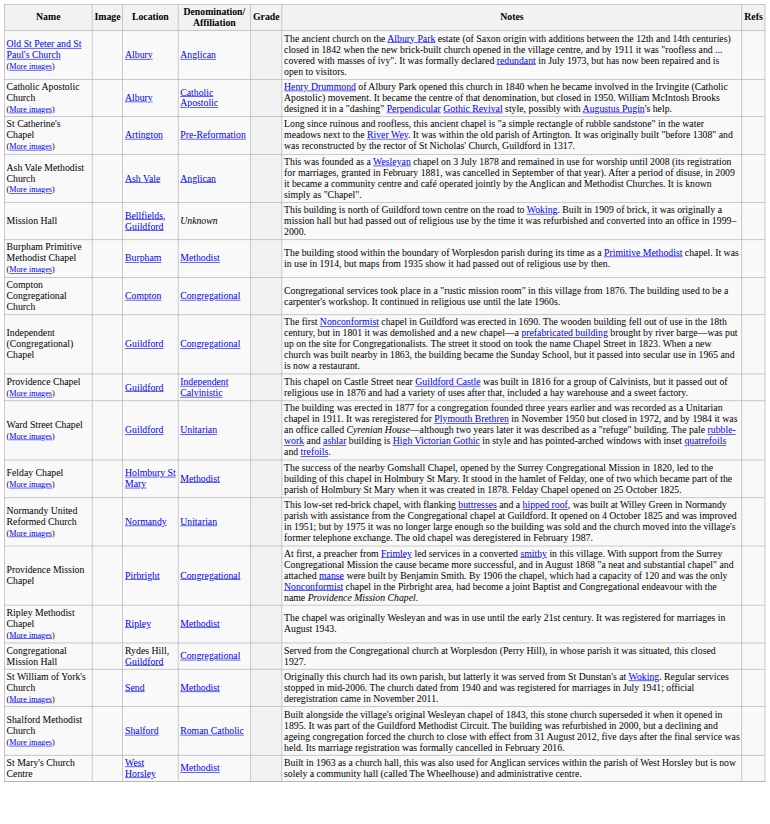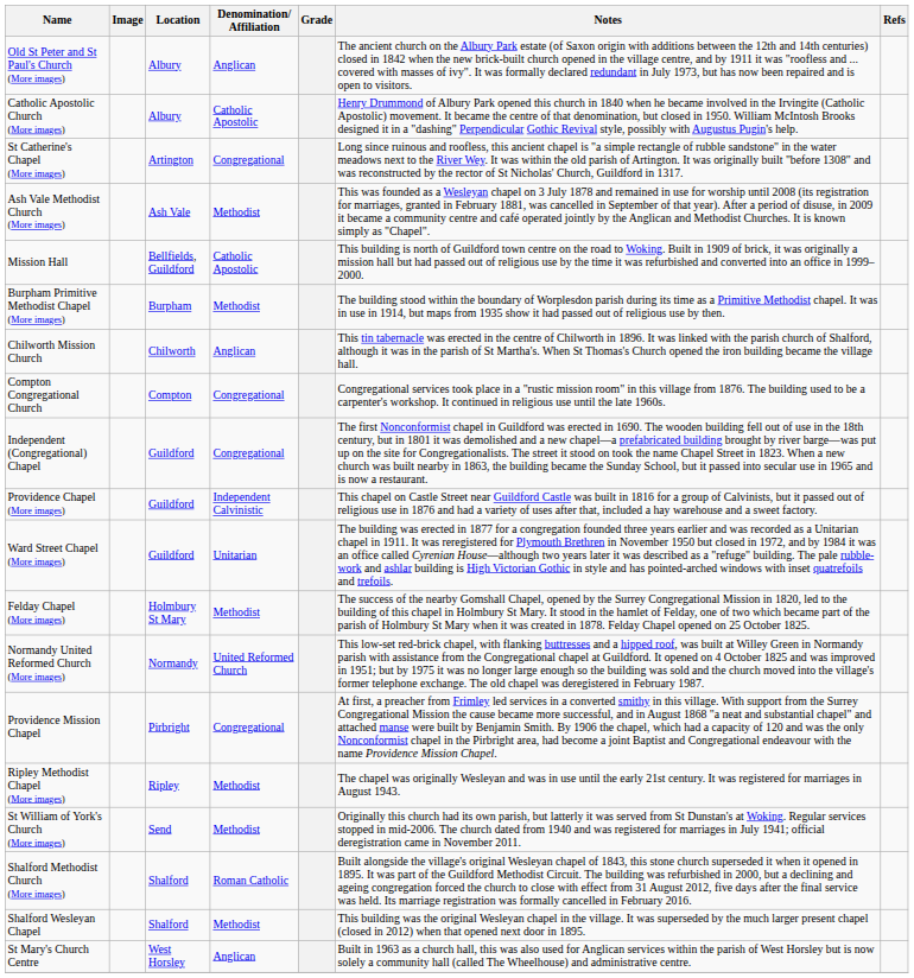 <table class="wikitable sortable">
 <tr>
 <th align="center">Name</th>
 <th align="center" class="unsortable">Image</th>
 <th align="center">Location</th>
 <th align="center">Denomination/<br>Affiliation</th>
 <th align="center">Grade</th>
 <th align="center" class="unsortable">Notes</th>
 <th align="center" class="unsortable">Refs</th>
 </tr>
 <tr>
 <td><a href='#'>Old St Peter and St Paul's Church</a><br><small>(<a href='#'>More images</a>)</small></td>
 <td></td>
 <td><a href='#'>Albury</a><br></td>
 <td><a href='#'>Anglican</a></td>
 <th></th>
 <td>The ancient church on the <a href='#'>Albury Park</a> estate (of Saxon origin with additions between the 12th and 14th centuries) closed in 1842 when the new brick-built church opened in the village centre, and by 1911 it was "roofless and ... covered with masses of ivy".  It was formally declared <a href='#'>redundant</a> in July 1973, but has now been repaired and is open to visitors.</td>
 <td><br><br></td>
 </tr>
 <tr>
 <td>Catholic Apostolic Church<br><small>(<a href='#'>More images</a>)</small></td>
 <td></td>
 <td><a href='#'>Albury</a><br></td>
 <td><a href='#'>Catholic Apostolic</a></td>
 <th></th>
 <td><a href='#'>Henry Drummond</a> of Albury Park opened this church in 1840 when he became involved in the Irvingite (Catholic Apostolic) movement.  It became the centre of that denomination, but closed in 1950.  William McIntosh Brooks designed it in a "dashing" <a href='#'>Perpendicular</a> <a href='#'>Gothic Revival</a> style, possibly with <a href='#'>Augustus Pugin</a>'s help.</td>
 <td><br></td>
 </tr>
 <tr>
 <td>St Catherine's Chapel<br><small>(<a href='#'>More images</a>)</small></td>
 <td></td>
 <td><a href='#'>Artington</a><br></td>
-<td><a href='#'>Pre-Reformation</a></td>
+<td><a href='#'>Congregational</a></td>
 <th></th>
 <td>Long since ruinous and roofless, this ancient chapel is "a simple rectangle of rubble sandstone" in the water meadows next to the <a href='#'>River Wey</a>.  It was within the old parish of Artington.  It was originally built "before 1308" and was reconstructed by the rector of St Nicholas' Church, Guildford in 1317.</td>
 <td><br></td>
 </tr>
 <tr>
 <td>Ash Vale Methodist Church<br><small>(<a href='#'>More images</a>)</small></td>
 <td></td>
 <td><a href='#'>Ash Vale</a><br></td>
-<td><a href='#'>Anglican</a></td>
+<td><a href='#'>Methodist</a></td>
 <th align="center"></th>
 <td>This was founded as a <a href='#'>Wesleyan</a> chapel on 3 July 1878 and remained in use for worship until 2008 (its registration for marriages, granted in February 1881, was cancelled in September of that year).  After a period of disuse, in 2009 it became a community centre and café operated jointly by the Anglican and Methodist Churches.  It is known simply as "Chapel".</td>
 <td><br><br></td>
 </tr>
 <tr>
 <td>Mission Hall</td>
 <td></td>
 <td><a href='#'>Bellfields</a>, <a href='#'>Guildford</a><br></td>
-<td><em>Unknown</em></td>
+<td><a href='#'>Catholic Apostolic</a></td>
 <th align="center"></th>
 <td>This building is north of Guildford town centre on the road to <a href='#'>Woking</a>.  Built in 1909 of brick, it was originally a mission hall but had passed out of religious use by the time it was refurbished and converted into an office in 1999–2000.</td>
 <td></td>
 </tr>
 <tr>
 <td>Burpham Primitive Methodist Chapel<br><small>(<a href='#'>More images</a>)</small></td>
 <td></td>
 <td><a href='#'>Burpham</a><br></td>
 <td><a href='#'>Methodist</a></td>
 <th align="center"></th>
 <td>The building stood within the boundary of Worplesdon parish during its time as a <a href='#'>Primitive Methodist</a> chapel.  It was in use in 1914, but maps from 1935 show it had passed out of religious use by then.</td>
 <td><br></td>
+</tr>
+<tr>
+<td>Chilworth Mission Church</td>
+<td></td>
+<td><a href='#'>Chilworth</a><br></td>
+<td><a href='#'>Anglican</a></td>
+<th align="center"></th>
+<td>This <a href='#'>tin tabernacle</a> was erected in the centre of Chilworth in 1896.  It was linked with the parish church of Shalford, although it was in the parish of St Martha's.  When St Thomas's Church opened the iron building became the village hall.</td>
+<td></td>
 </tr>
 <tr>
 <td>Compton Congregational Church</td>
 <td></td>
 <td><a href='#'>Compton</a><br></td>
 <td><a href='#'>Congregational</a></td>
 <th align="center"></th>
 <td>Congregational services took place in a "rustic mission room" in this village from 1876.  The building used to be a carpenter's workshop.  It continued in religious use until the late 1960s.</td>
 <td></td>
 </tr>
 <tr>
 <td>Independent (Congregational) Chapel</td>
 <td></td>
 <td><a href='#'>Guildford</a><br></td>
 <td><a href='#'>Congregational</a></td>
 <th align="center"></th>
 <td>The first <a href='#'>Nonconformist</a> chapel in Guildford was erected in 1690.  The wooden building fell out of use in the 18th century, but in 1801 it was demolished and a new chapel—a <a href='#'>prefabricated building</a> brought by river barge—was put up on the site for Congregationalists.  The street it stood on took the name Chapel Street in 1823.  When a new church was built nearby in 1863, the building became the Sunday School, but it passed into secular use in 1965 and is now a restaurant.</td>
 <td><br><br></td>
 </tr>
 <tr>
 <td>Providence Chapel<br><small>(<a href='#'>More images</a>)</small></td>
 <td></td>
 <td><a href='#'>Guildford</a><br></td>
 <td><a href='#'>Independent Calvinistic</a></td>
 <th align="center"></th>
 <td>This chapel on Castle Street near <a href='#'>Guildford Castle</a> was built in 1816 for a group of Calvinists, but it passed out of religious use in 1876 and had a variety of uses after that, included a hay warehouse and a sweet factory.</td>
 <td></td>
 </tr>
 <tr>
 <td>Ward Street Chapel<br><small>(<a href='#'>More images</a>)</small></td>
 <td></td>
 <td><a href='#'>Guildford</a><br></td>
 <td><a href='#'>Unitarian</a></td>
 <th></th>
 <td>The building was erected in 1877 for a congregation founded three years earlier and was recorded as a Unitarian chapel in 1911.  It was reregistered for <a href='#'>Plymouth Brethren</a> in November 1950 but closed in 1972, and by 1984 it was an office called <em>Cyrenian House</em>—although two years later it was described as a "refuge" building.  The pale <a href='#'>rubble-work</a> and <a href='#'>ashlar</a> building is <a href='#'>High Victorian Gothic</a> in style and has pointed-arched windows with inset <a href='#'>quatrefoils</a> and <a href='#'>trefoils</a>.</td>
 <td><br><br></td>
 </tr>
 <tr>
 <td>Felday Chapel<br><small>(<a href='#'>More images</a>)</small></td>
 <td></td>
 <td><a href='#'>Holmbury St Mary</a><br></td>
 <td><a href='#'>Methodist</a></td>
 <th align="center"></th>
 <td>The success of the nearby Gomshall Chapel, opened by the Surrey Congregational Mission in 1820, led to the building of this chapel in Holmbury St Mary.  It stood in the hamlet of Felday, one of two which became part of the parish of Holmbury St Mary when it was created in 1878.   Felday Chapel opened on 25 October 1825.</td>
 <td><br></td>
 </tr>
 <tr>
 <td>Normandy United Reformed Church<br><small>(<a href='#'>More images</a>)</small></td>
 <td></td>
 <td><a href='#'>Normandy</a><br></td>
-<td><a href='#'>Unitarian</a></td>
+<td><a href='#'>United Reformed Church</a></td>
 <th align="center"></th>
 <td>This low-set red-brick chapel, with flanking <a href='#'>buttresses</a> and a <a href='#'>hipped roof</a>, was built at Willey Green in Normandy parish with assistance from the Congregational chapel at Guildford.  It opened on 4 October 1825 and was improved in 1951; but by 1975 it was no longer large enough so the building was sold and the church moved into the village's former telephone exchange.  The old chapel was deregistered in February 1987.</td>
 <td><br><br><br></td>
 </tr>
 <tr>
 <td>Providence Mission Chapel</td>
 <td></td>
 <td><a href='#'>Pirbright</a><br></td>
 <td><a href='#'>Congregational</a></td>
 <th align="center"></th>
 <td>At first, a preacher from <a href='#'>Frimley</a> led services in a converted <a href='#'>smithy</a> in this village.  With support from the Surrey Congregational Mission the cause became more successful, and in August 1868 "a neat and substantial chapel" and attached <a href='#'>manse</a> were built by Benjamin Smith.  By 1906 the chapel, which had a capacity of 120 and was the only <a href='#'>Nonconformist</a> chapel in the Pirbright area, had become a joint Baptist and Congregational endeavour with the name <em>Providence Mission Chapel</em>.</td>
 <td><br></td>
 </tr>
 <tr>
 <td>Ripley Methodist Chapel<br><small>(<a href='#'>More images</a>)</small></td>
 <td></td>
 <td><a href='#'>Ripley</a><br></td>
 <td><a href='#'>Methodist</a></td>
 <th align="center"></th>
 <td>The chapel was originally Wesleyan and was in use until the early 21st century.  It was registered for marriages in August 1943.</td>
 <td><br>	</td>
 </tr>
 <tr>
-<td>Congregational Mission Hall</td>
-<td></td>
-<td>Rydes Hill, <a href='#'>Guildford</a><br></td>
-<td><a href='#'>Congregational</a></td>
-<th align="center"></th>
-<td>Served from the Congregational church at Worplesdon (Perry Hill), in whose parish it was situated, this closed  1927.</td>
-<td></td>
-</tr>
-<tr>
 <td>St William of York's Church<br><small>(<a href='#'>More images</a>)</small></td>
 <td></td>
 <td><a href='#'>Send</a><br></td>
 <td><a href='#'>Methodist</a></td>
 <th align="center"></th>
 <td>Originally this church had its own parish, but latterly it was served from St Dunstan's at <a href='#'>Woking</a>.  Regular services stopped in mid-2006.  The church dated from 1940 and was registered for marriages in July 1941; official deregistration came in November 2011.</td>
 <td><br></td>
 </tr>
 <tr>
 <td>Shalford Methodist Church<br><small>(<a href='#'>More images</a>)</small></td>
 <td></td>
 <td><a href='#'>Shalford</a><br></td>
 <td><a href='#'>Roman Catholic</a></td>
 <th align="center"></th>
 <td>Built alongside the village's original Wesleyan chapel of 1843, this stone church superseded it when it opened in 1895.  It was part of the Guildford Methodist Circuit.  The building was refurbished in 2000, but a declining and ageing congregation forced the church to close with effect from 31 August 2012, five days after the final service was held.  Its marriage registration was formally cancelled in February 2016.</td>
 <td><br><br></td>
 </tr>
 <tr>
+<td>Shalford Wesleyan Chapel</td>
+<td></td>
+<td><a href='#'>Shalford</a><br></td>
+<td><a href='#'>Methodist</a></td>
+<th align="center"></th>
+<td>This building was the original Wesleyan chapel in the village.  It was superseded by the much larger present chapel (closed in 2012) when that opened next door in 1895.</td>
+<td></td>
+</tr>
+<tr>
 <td>St Mary's Church Centre</td>
 <td></td>
 <td><a href='#'>West Horsley</a><br></td>
-<td><a href='#'>Methodist</a></td>
+<td><a href='#'>Anglican</a></td>
 <th align="center"></th>
 <td>Built in 1963 as a church hall, this was also used for Anglican services within the parish of West Horsley but is now solely a community hall (called The Wheelhouse) and administrative centre.</td>
 <td></td>
 </tr>
 <tr>
 </tr>
 </table>
